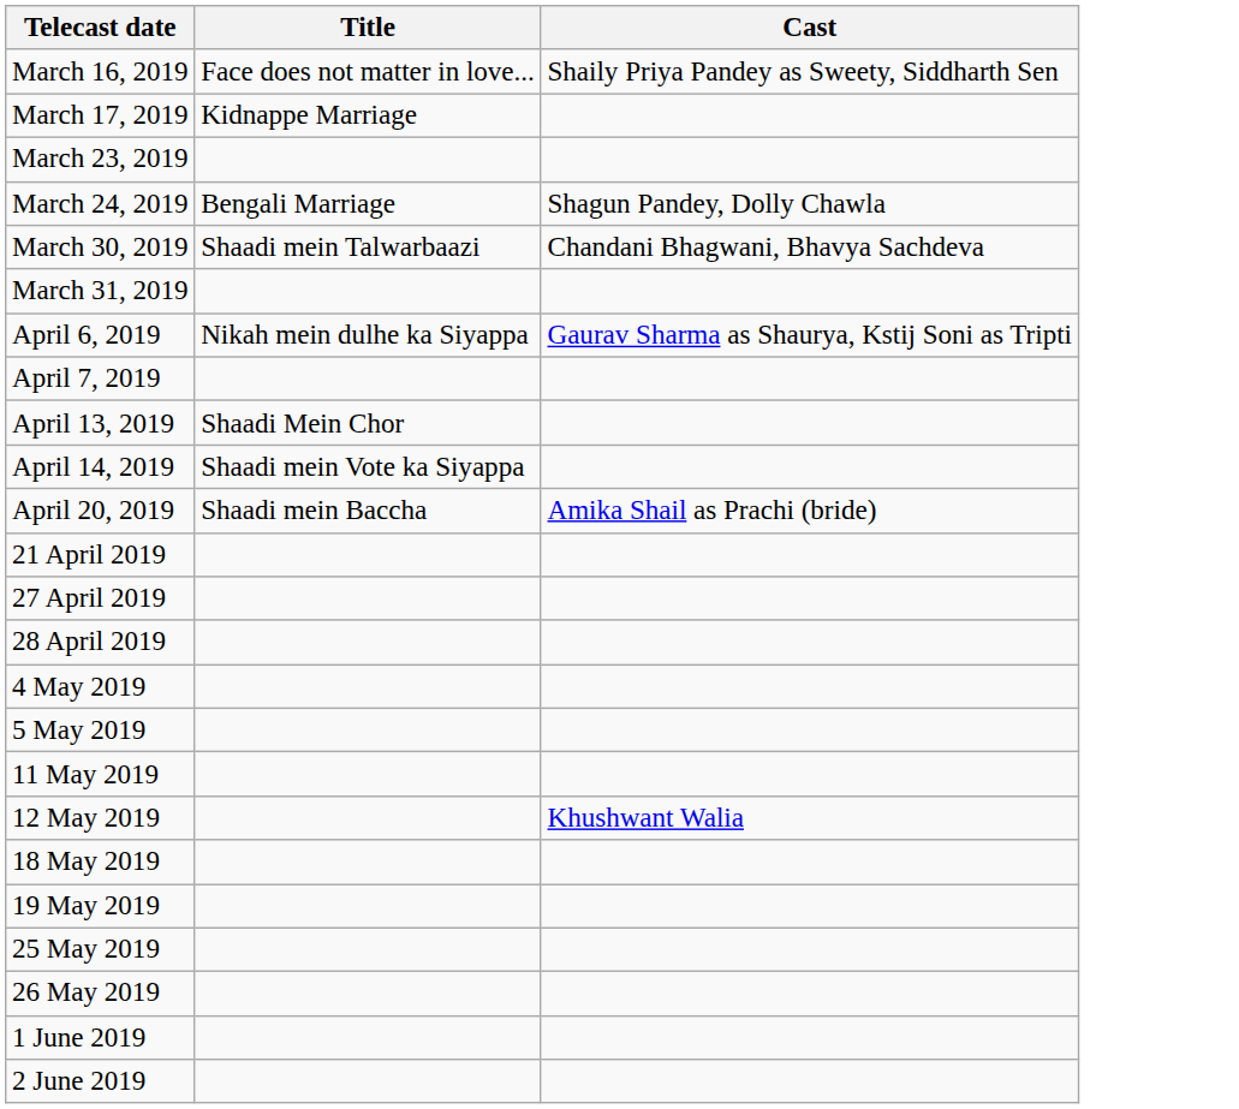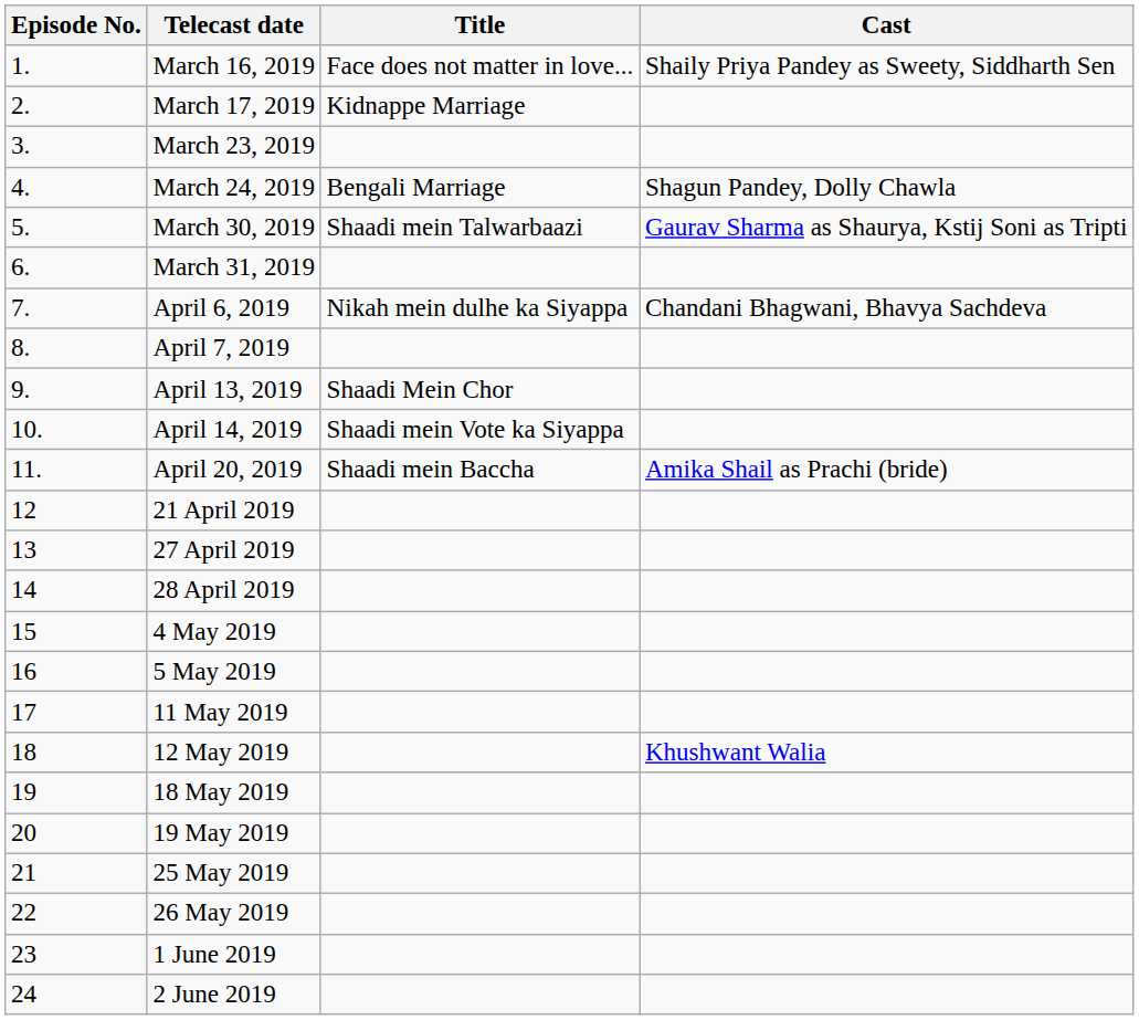 <table class="wikitable">
 <tr>
+<th>Episode No.</th>
 <th>Telecast date</th>
 <th>Title</th>
 <th>Cast</th>
 </tr>
 <tr>
+<td>1.</td>
 <td>March 16, 2019</td>
 <td>Face does not matter in love...</td>
 <td>Shaily Priya Pandey as Sweety, Siddharth Sen</td>
 </tr>
 <tr>
+<td>2.</td>
 <td>March 17, 2019</td>
 <td>Kidnappe Marriage</td>
 <td></td>
 </tr>
 <tr>
+<td>3.</td>
 <td>March 23, 2019</td>
 <td></td>
 <td></td>
 </tr>
 <tr>
+<td>4.</td>
 <td>March 24, 2019</td>
 <td>Bengali Marriage</td>
 <td>Shagun Pandey, Dolly Chawla</td>
 </tr>
 <tr>
+<td>5.</td>
 <td>March 30, 2019</td>
 <td>Shaadi mein Talwarbaazi</td>
-<td>Chandani Bhagwani, Bhavya Sachdeva</td>
+<td><a href='#'>Gaurav Sharma</a> as Shaurya, Kstij Soni as Tripti</td>
 </tr>
 <tr>
+<td>6.</td>
 <td>March 31, 2019</td>
 <td></td>
 <td></td>
 </tr>
 <tr>
+<td>7.</td>
 <td>April 6, 2019</td>
 <td>Nikah mein dulhe ka Siyappa</td>
-<td><a href='#'>Gaurav Sharma</a> as Shaurya, Kstij Soni as Tripti</td>
+<td>Chandani Bhagwani, Bhavya Sachdeva</td>
 </tr>
 <tr>
+<td>8.</td>
 <td>April 7, 2019</td>
 <td></td>
 <td></td>
 </tr>
 <tr>
+<td>9.</td>
 <td>April 13, 2019</td>
 <td>Shaadi Mein Chor</td>
 <td></td>
 </tr>
 <tr>
+<td>10.</td>
 <td>April 14, 2019</td>
 <td>Shaadi mein Vote ka Siyappa</td>
 <td></td>
 </tr>
 <tr>
+<td>11.</td>
 <td>April 20, 2019</td>
 <td>Shaadi mein Baccha</td>
 <td><a href='#'>Amika Shail</a> as Prachi (bride)</td>
 </tr>
 <tr>
+<td>12</td>
 <td>21 April 2019</td>
 <td></td>
 <td></td>
 </tr>
 <tr>
+<td>13</td>
 <td>27 April 2019</td>
 <td></td>
 <td></td>
 </tr>
 <tr>
+<td>14</td>
 <td>28 April 2019</td>
 <td></td>
 <td></td>
 </tr>
 <tr>
+<td>15</td>
 <td>4 May 2019</td>
 <td></td>
 <td></td>
 </tr>
 <tr>
+<td>16</td>
 <td>5 May 2019</td>
 <td></td>
 <td></td>
 </tr>
 <tr>
+<td>17</td>
 <td>11 May 2019</td>
 <td></td>
 <td></td>
 </tr>
 <tr>
+<td>18</td>
 <td>12 May 2019</td>
 <td></td>
 <td><a href='#'>Khushwant Walia</a></td>
 </tr>
 <tr>
+<td>19</td>
 <td>18 May 2019</td>
 <td></td>
 <td></td>
 </tr>
 <tr>
+<td>20</td>
 <td>19 May 2019</td>
 <td></td>
 <td></td>
 </tr>
 <tr>
+<td>21</td>
 <td>25 May 2019</td>
 <td></td>
 <td></td>
 </tr>
 <tr>
+<td>22</td>
 <td>26 May 2019</td>
 <td></td>
 <td></td>
 </tr>
 <tr>
+<td>23</td>
 <td>1 June 2019</td>
 <td></td>
 <td></td>
 </tr>
 <tr>
+<td>24</td>
 <td>2 June 2019</td>
 <td></td>
 <td></td>
 </tr>
 </table>
